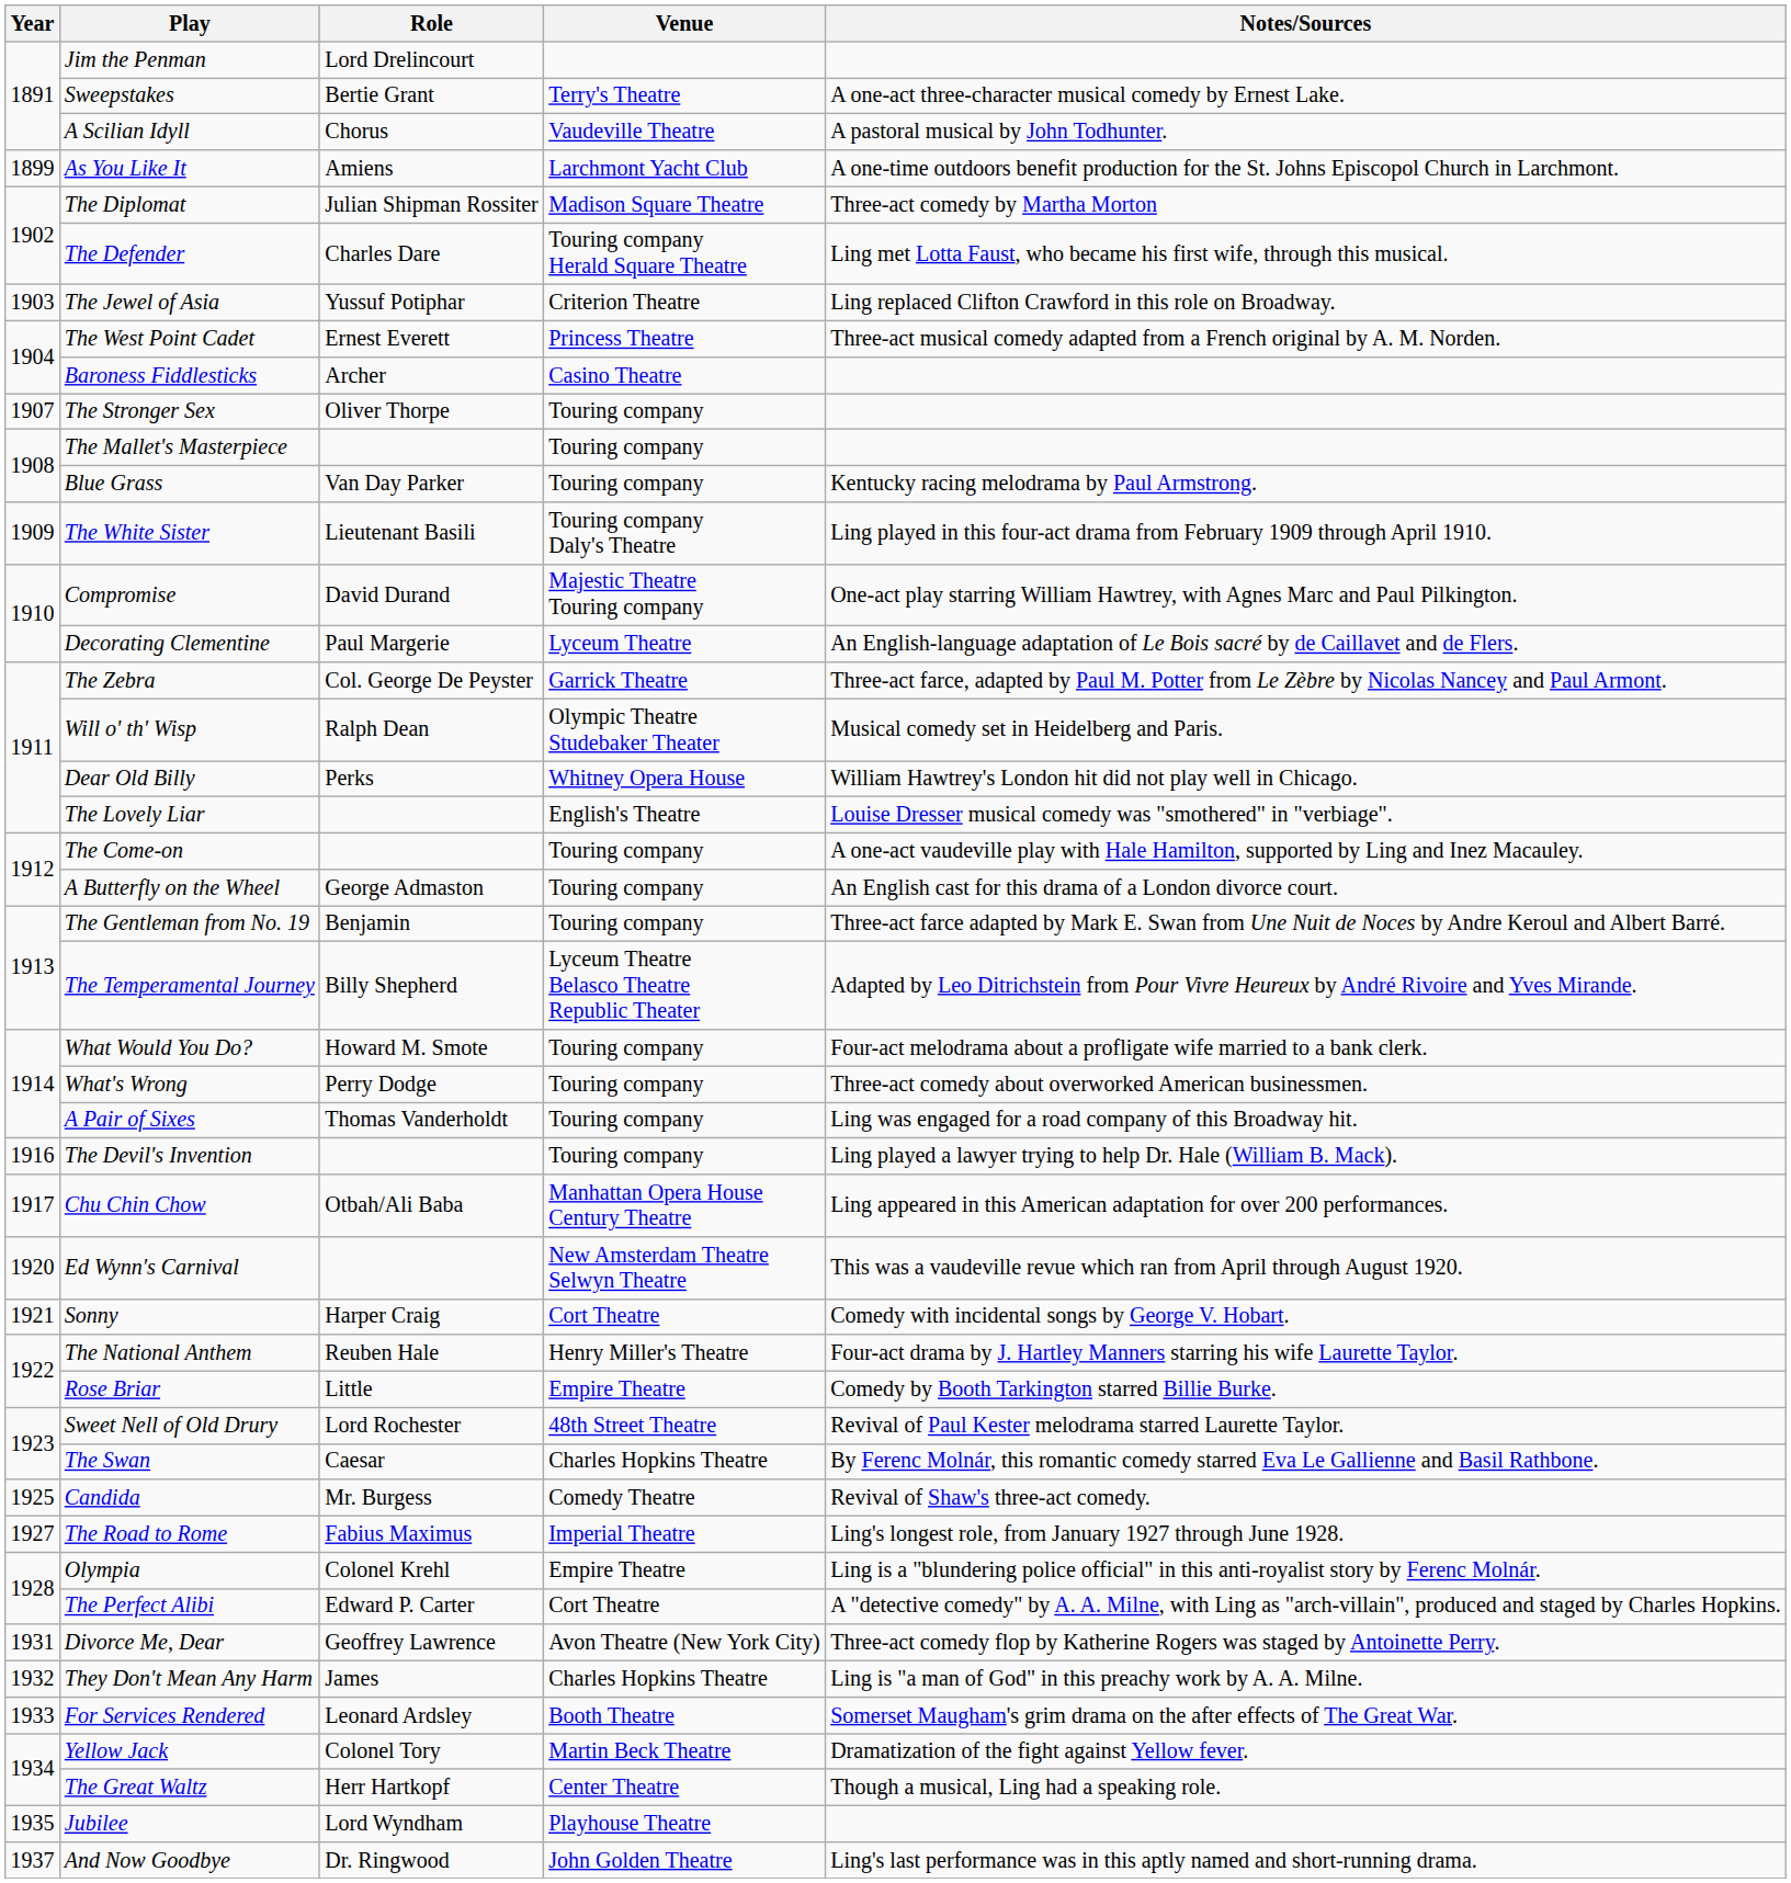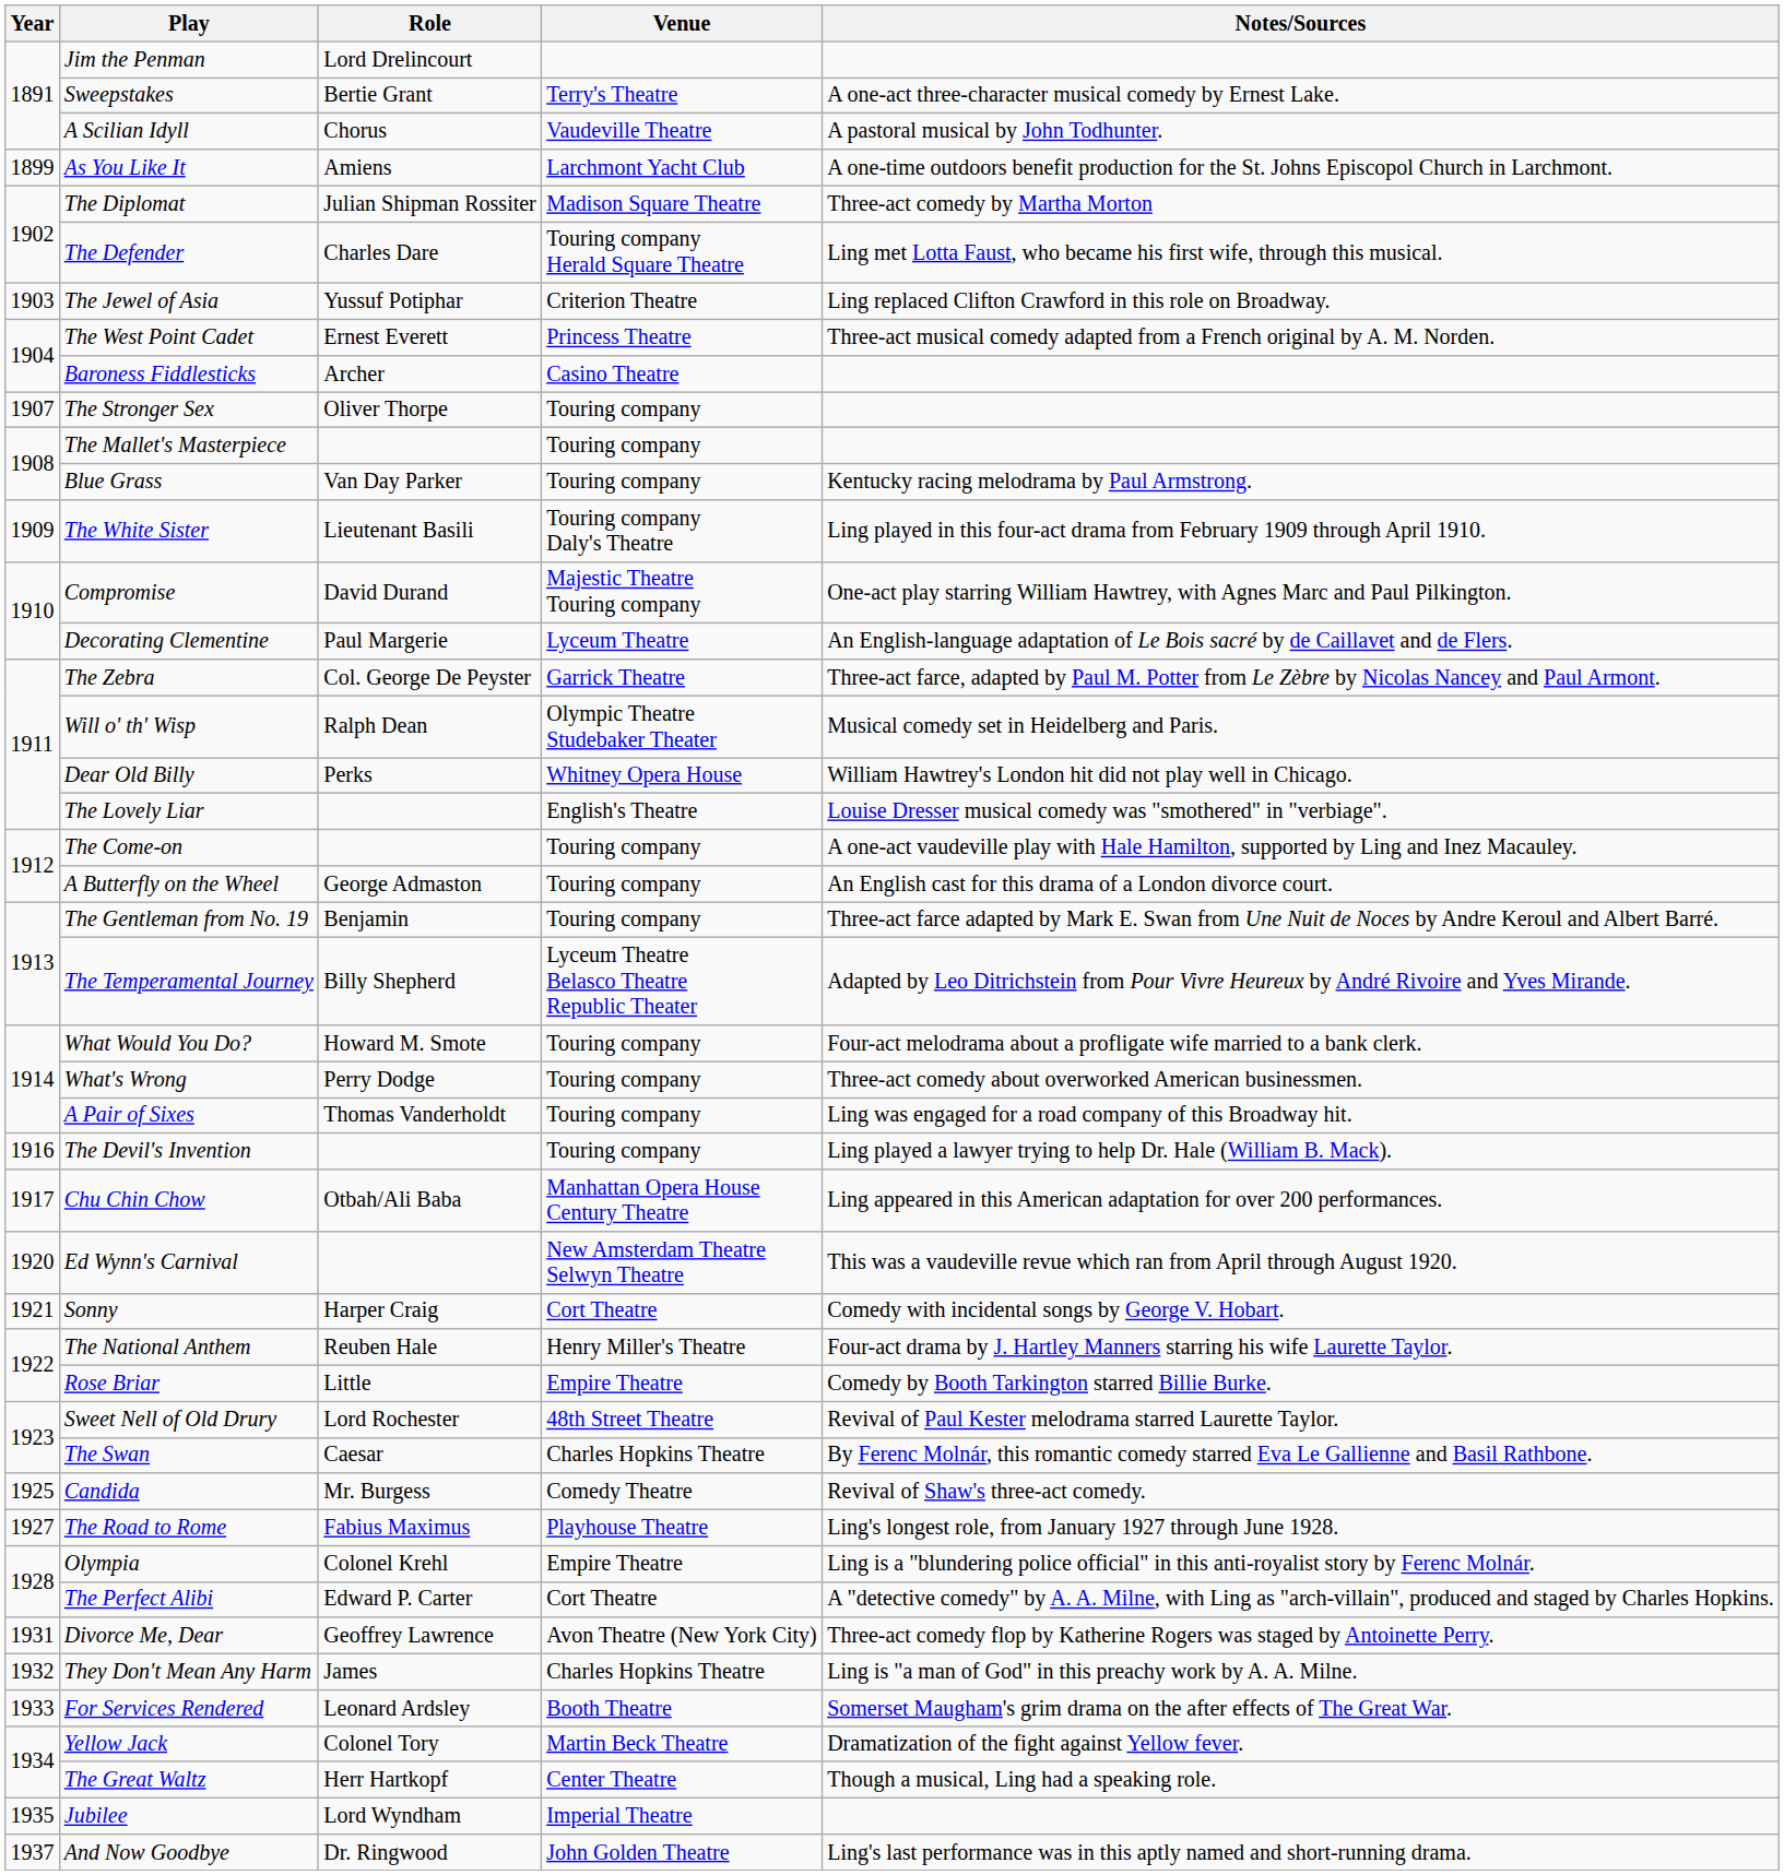 <table class="wikitable sortable plainrowheaders" style="font-size: 90%">
 <tr>
 <th scope="col">Year</th>
 <th scope="col">Play</th>
 <th scope="col">Role</th>
 <th scope="col">Venue</th>
 <th scope="col">Notes/Sources</th>
 </tr>
 <tr>
 <td rowspan=3>1891</td>
 <td><em>Jim the Penman</em></td>
 <td>Lord Drelincourt</td>
 <td></td>
 <td></td>
 </tr>
 <tr>
 <td><em>Sweepstakes</em></td>
 <td>Bertie Grant</td>
 <td><a href='#'>Terry's Theatre</a></td>
 <td>A one-act three-character musical comedy by Ernest Lake.</td>
 </tr>
 <tr>
 <td><em>A Scilian Idyll</em></td>
 <td>Chorus</td>
 <td><a href='#'>Vaudeville Theatre</a></td>
 <td>A pastoral musical by <a href='#'>John Todhunter</a>.</td>
 </tr>
 <tr>
 <td>1899</td>
 <td><em><a href='#'>As You Like It</a></em></td>
 <td>Amiens</td>
 <td><a href='#'>Larchmont Yacht Club</a></td>
 <td>A one-time outdoors benefit production for the St. Johns Episcopol Church in Larchmont.</td>
 </tr>
 <tr>
 <td rowspan=2>1902</td>
 <td><em>The Diplomat</em></td>
 <td>Julian Shipman Rossiter</td>
 <td><a href='#'>Madison Square Theatre</a></td>
 <td>Three-act comedy by <a href='#'>Martha Morton</a></td>
 </tr>
 <tr>
 <td><em><a href='#'>The Defender</a></em></td>
 <td>Charles Dare</td>
 <td>Touring company<br><a href='#'>Herald Square Theatre</a></td>
 <td>Ling met <a href='#'>Lotta Faust</a>, who became his first wife, through this musical.</td>
 </tr>
 <tr>
 <td>1903</td>
 <td><em>The Jewel of Asia</em></td>
 <td>Yussuf Potiphar</td>
 <td>Criterion Theatre</td>
 <td>Ling replaced Clifton Crawford in this role on Broadway.</td>
 </tr>
 <tr>
 <td rowspan=2>1904</td>
 <td><em>The West Point Cadet</em></td>
 <td>Ernest Everett</td>
 <td><a href='#'>Princess Theatre</a></td>
 <td>Three-act musical comedy adapted from a French original by A. M. Norden.</td>
 </tr>
 <tr>
 <td><em><a href='#'>Baroness Fiddlesticks</a></em></td>
 <td>Archer</td>
 <td><a href='#'>Casino Theatre</a></td>
 <td></td>
 </tr>
 <tr>
 <td>1907</td>
 <td><em>The Stronger Sex</em></td>
 <td>Oliver Thorpe</td>
 <td>Touring company</td>
 <td></td>
 </tr>
 <tr>
 <td rowspan=2>1908</td>
 <td><em>The Mallet's Masterpiece</em></td>
 <td></td>
 <td>Touring company</td>
 <td></td>
 </tr>
 <tr>
 <td><em>Blue Grass</em></td>
 <td>Van Day Parker</td>
 <td>Touring company</td>
 <td>Kentucky racing melodrama by <a href='#'>Paul Armstrong</a>.</td>
 </tr>
 <tr>
 <td>1909</td>
 <td><em><a href='#'>The White Sister</a></em></td>
 <td>Lieutenant Basili</td>
 <td>Touring company<br>Daly's Theatre</td>
 <td>Ling played in this four-act drama from February 1909 through April 1910.</td>
 </tr>
 <tr>
 <td rowspan=2>1910</td>
 <td><em>Compromise</em></td>
 <td>David Durand</td>
 <td><a href='#'>Majestic Theatre</a><br>Touring company</td>
 <td>One-act play starring William Hawtrey, with Agnes Marc and Paul Pilkington.</td>
 </tr>
 <tr>
 <td><em>Decorating Clementine</em></td>
 <td>Paul Margerie</td>
 <td><a href='#'>Lyceum Theatre</a></td>
 <td>An English-language adaptation of <em>Le Bois sacré</em> by <a href='#'>de Caillavet</a> and <a href='#'>de Flers</a>.</td>
 </tr>
 <tr>
 <td rowspan=4>1911</td>
 <td><em>The Zebra</em></td>
 <td>Col. George De Peyster</td>
 <td><a href='#'>Garrick Theatre</a></td>
 <td>Three-act farce, adapted by <a href='#'>Paul M. Potter</a> from <em>Le Zèbre</em> by <a href='#'>Nicolas Nancey</a> and <a href='#'>Paul Armont</a>.</td>
 </tr>
 <tr>
 <td><em>Will o' th' Wisp</em></td>
 <td>Ralph Dean</td>
 <td>Olympic Theatre<br><a href='#'>Studebaker Theater</a></td>
 <td>Musical comedy set in Heidelberg and Paris.</td>
 </tr>
 <tr>
 <td><em>Dear Old Billy</em></td>
 <td>Perks</td>
 <td><a href='#'>Whitney Opera House</a></td>
 <td>William Hawtrey's London hit did not play well in Chicago.</td>
 </tr>
 <tr>
 <td><em>The Lovely Liar</em></td>
 <td></td>
 <td>English's Theatre</td>
 <td><a href='#'>Louise Dresser</a> musical comedy was "smothered" in "verbiage".</td>
 </tr>
 <tr>
 <td rowspan=2>1912</td>
 <td><em>The Come-on</em></td>
 <td></td>
 <td>Touring company</td>
 <td>A one-act vaudeville play with <a href='#'>Hale Hamilton</a>, supported by Ling and Inez Macauley.</td>
 </tr>
 <tr>
 <td><em>A Butterfly on the Wheel</em></td>
 <td>George Admaston</td>
 <td>Touring company</td>
 <td>An English cast for this drama of a London divorce court.</td>
 </tr>
 <tr>
 <td rowspan=2>1913</td>
 <td><em>The Gentleman from No. 19</em></td>
 <td>Benjamin</td>
 <td>Touring company</td>
 <td>Three-act farce adapted by Mark E. Swan from <em>Une Nuit de Noces</em> by Andre Keroul and Albert Barré.</td>
 </tr>
 <tr>
 <td><em><a href='#'>The Temperamental Journey</a></em></td>
 <td>Billy Shepherd</td>
 <td>Lyceum Theatre<br><a href='#'>Belasco Theatre</a><br><a href='#'>Republic Theater</a></td>
 <td>Adapted by <a href='#'>Leo Ditrichstein</a> from <em>Pour Vivre Heureux</em> by <a href='#'>André Rivoire</a> and <a href='#'>Yves Mirande</a>.</td>
 </tr>
 <tr>
 <td rowspan=3>1914</td>
 <td><em>What Would You Do?</em></td>
 <td>Howard M. Smote</td>
 <td>Touring company</td>
 <td>Four-act melodrama about a profligate wife married to a bank clerk.</td>
 </tr>
 <tr>
 <td><em>What's Wrong</em></td>
 <td>Perry Dodge</td>
 <td>Touring company</td>
 <td>Three-act comedy about overworked American businessmen.</td>
 </tr>
 <tr>
 <td><em><a href='#'>A Pair of Sixes</a></em></td>
 <td>Thomas Vanderholdt</td>
 <td>Touring company</td>
 <td>Ling was engaged for a road company of this Broadway hit.</td>
 </tr>
 <tr>
 <td>1916</td>
 <td><em>The Devil's Invention</em></td>
 <td></td>
 <td>Touring company</td>
 <td>Ling played a lawyer trying to help Dr. Hale (<a href='#'>William B. Mack</a>).</td>
 </tr>
 <tr>
 <td>1917</td>
 <td><em><a href='#'>Chu Chin Chow </a></em></td>
 <td>Otbah/Ali Baba</td>
 <td><a href='#'>Manhattan Opera House</a><br><a href='#'>Century Theatre</a></td>
 <td>Ling appeared in this American adaptation for over 200 performances.</td>
 </tr>
 <tr>
 <td>1920</td>
 <td><em>Ed Wynn's Carnival</em></td>
 <td></td>
 <td><a href='#'>New Amsterdam Theatre</a><br><a href='#'>Selwyn Theatre</a></td>
 <td>This was a vaudeville revue which ran from April through August 1920.</td>
 </tr>
 <tr>
 <td>1921</td>
 <td><em>Sonny</em></td>
 <td>Harper Craig</td>
 <td><a href='#'>Cort Theatre</a></td>
 <td>Comedy with incidental songs by <a href='#'>George V. Hobart</a>.</td>
 </tr>
 <tr>
 <td rowspan=2>1922</td>
 <td><em>The National Anthem</em></td>
 <td>Reuben Hale</td>
 <td>Henry Miller's Theatre</td>
 <td>Four-act drama by <a href='#'>J. Hartley Manners</a> starring his wife <a href='#'>Laurette Taylor</a>.</td>
 </tr>
 <tr>
 <td><em><a href='#'>Rose Briar</a></em></td>
 <td>Little</td>
 <td><a href='#'>Empire Theatre</a></td>
 <td>Comedy by <a href='#'>Booth Tarkington</a> starred <a href='#'>Billie Burke</a>.</td>
 </tr>
 <tr>
 <td rowspan=2>1923</td>
 <td><em>Sweet Nell of Old Drury</em></td>
 <td>Lord Rochester</td>
 <td><a href='#'>48th Street Theatre</a></td>
 <td>Revival of <a href='#'>Paul Kester</a> melodrama starred Laurette Taylor.</td>
 </tr>
 <tr>
 <td><em><a href='#'>The Swan</a></em></td>
 <td>Caesar</td>
 <td>Charles Hopkins Theatre</td>
 <td>By <a href='#'>Ferenc Molnár</a>, this romantic comedy starred <a href='#'>Eva Le Gallienne</a> and <a href='#'>Basil Rathbone</a>.</td>
 </tr>
 <tr>
 <td>1925</td>
 <td><em><a href='#'>Candida</a></em></td>
 <td>Mr. Burgess</td>
 <td>Comedy Theatre</td>
 <td>Revival of <a href='#'>Shaw's</a> three-act comedy.</td>
 </tr>
 <tr>
 <td>1927</td>
 <td><em><a href='#'>The Road to Rome</a></em></td>
 <td><a href='#'>Fabius Maximus</a></td>
-<td><a href='#'>Imperial Theatre</a></td>
+<td><a href='#'>Playhouse Theatre</a></td>
 <td>Ling's longest role, from January 1927 through June 1928.</td>
 </tr>
 <tr>
 <td rowspan=2>1928</td>
 <td><em>Olympia</em></td>
 <td>Colonel Krehl</td>
 <td>Empire Theatre</td>
 <td>Ling is a "blundering police official" in this anti-royalist story by <a href='#'>Ferenc Molnár</a>.</td>
 </tr>
 <tr>
 <td><em><a href='#'>The Perfect Alibi</a></em></td>
 <td>Edward P. Carter</td>
 <td>Cort Theatre</td>
 <td>A "detective comedy" by <a href='#'>A. A. Milne</a>, with Ling as "arch-villain", produced and staged by Charles Hopkins.</td>
 </tr>
 <tr>
 <td>1931</td>
 <td><em>Divorce Me, Dear</em></td>
 <td>Geoffrey Lawrence</td>
 <td>Avon Theatre (New York City)</td>
 <td>Three-act comedy flop by Katherine Rogers was staged by <a href='#'>Antoinette Perry</a>.</td>
 </tr>
 <tr>
 <td>1932</td>
 <td><em>They Don't Mean Any Harm</em></td>
 <td>James</td>
 <td>Charles Hopkins Theatre</td>
 <td>Ling is "a man of God" in this preachy work by A. A. Milne.</td>
 </tr>
 <tr>
 <td>1933</td>
 <td><em><a href='#'>For Services Rendered</a></em></td>
 <td>Leonard Ardsley</td>
 <td><a href='#'>Booth Theatre</a></td>
 <td><a href='#'>Somerset Maugham</a>'s grim drama on the after effects of <a href='#'>The Great War</a>.</td>
 </tr>
 <tr>
 <td rowspan=2>1934</td>
 <td><em><a href='#'>Yellow Jack</a></em></td>
 <td>Colonel Tory</td>
 <td><a href='#'>Martin Beck Theatre</a></td>
 <td>Dramatization of the fight against <a href='#'>Yellow fever</a>.</td>
 </tr>
 <tr>
 <td><em><a href='#'>The Great Waltz</a></em></td>
 <td>Herr Hartkopf</td>
 <td><a href='#'>Center Theatre</a></td>
 <td>Though a musical, Ling had a speaking role.</td>
 </tr>
 <tr>
 <td>1935</td>
 <td><em><a href='#'>Jubilee</a></em></td>
 <td>Lord Wyndham</td>
-<td><a href='#'>Playhouse Theatre</a></td>
+<td><a href='#'>Imperial Theatre</a></td>
 <td></td>
 </tr>
 <tr>
 <td>1937</td>
 <td><em>And Now Goodbye</em></td>
 <td>Dr. Ringwood</td>
 <td><a href='#'>John Golden Theatre</a></td>
 <td>Ling's last performance was in this aptly named and short-running drama.</td>
 </tr>
 <tr>
 </tr>
 </table>
